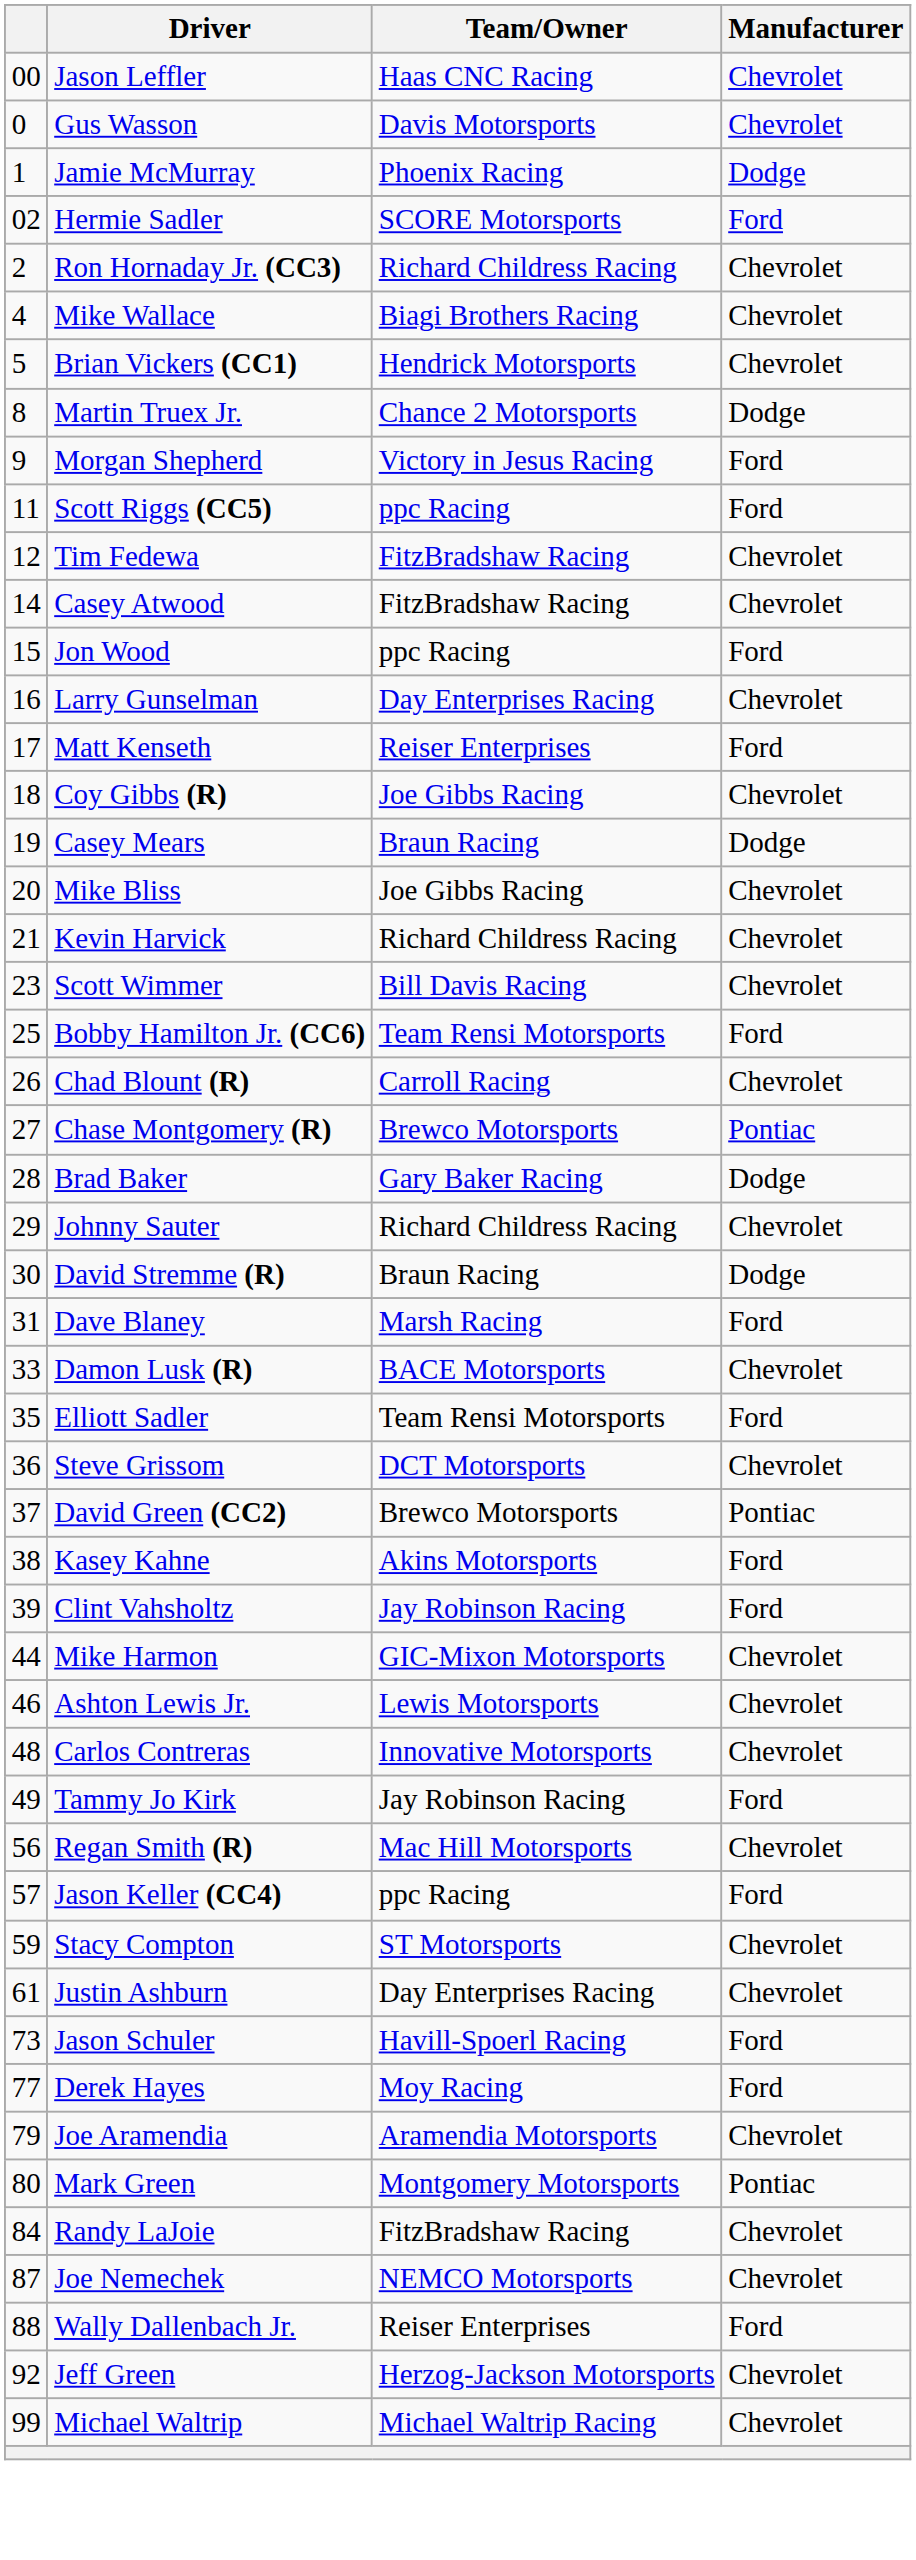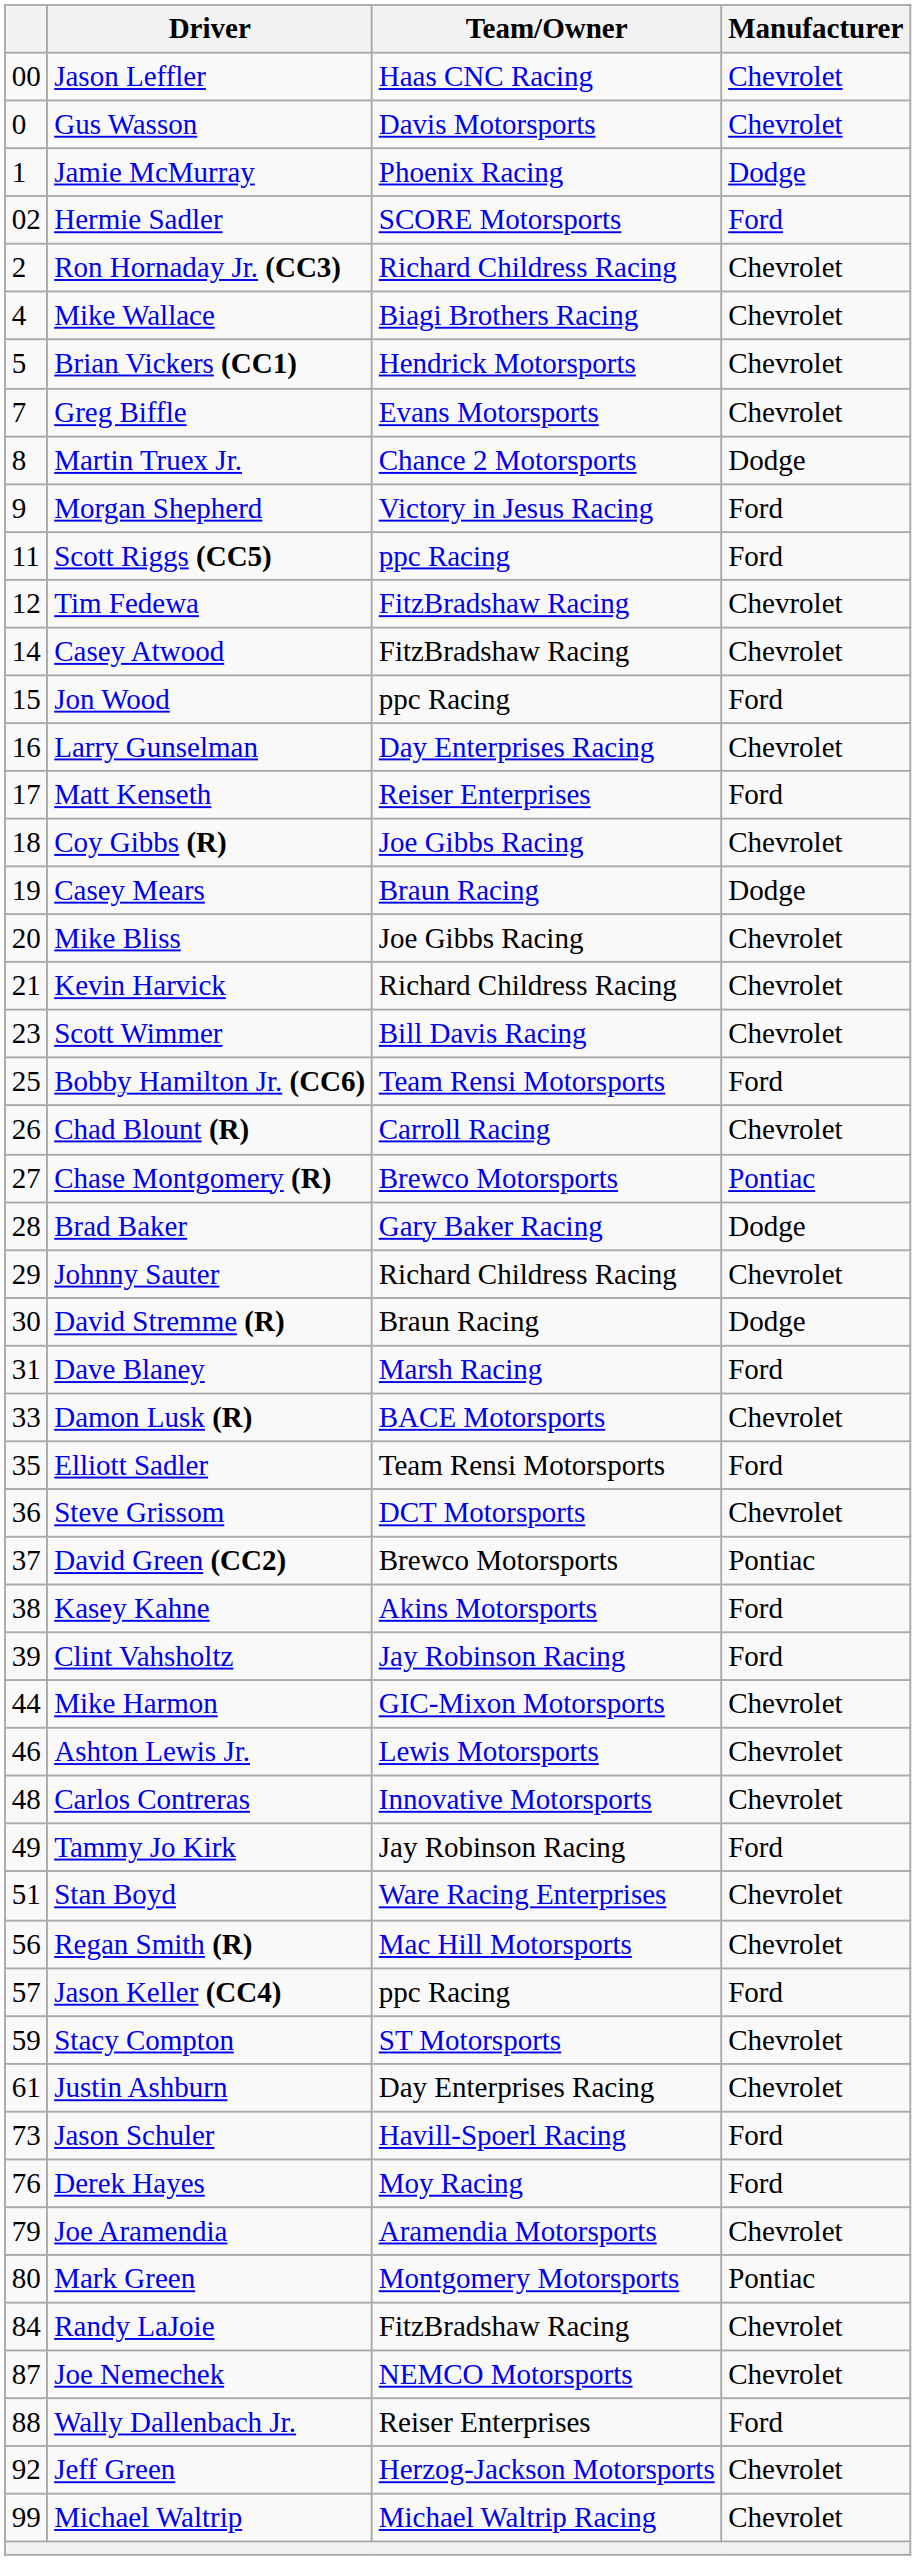 <table class="wikitable" style="font-size:95%">
 <tr>
 <th></th>
 <th>Driver</th>
 <th>Team/Owner</th>
 <th>Manufacturer</th>
 </tr>
 <tr>
 <td>00</td>
 <td><a href='#'>Jason Leffler</a></td>
 <td><a href='#'>Haas CNC Racing</a></td>
 <td><a href='#'>Chevrolet</a></td>
 </tr>
 <tr>
 <td>0</td>
 <td><a href='#'>Gus Wasson</a></td>
 <td><a href='#'>Davis Motorsports</a></td>
 <td><a href='#'>Chevrolet</a></td>
 </tr>
 <tr>
 <td>1</td>
 <td><a href='#'>Jamie McMurray</a></td>
 <td><a href='#'>Phoenix Racing</a></td>
 <td><a href='#'>Dodge</a></td>
 </tr>
 <tr>
 <td>02</td>
 <td><a href='#'>Hermie Sadler</a></td>
 <td><a href='#'>SCORE Motorsports</a></td>
 <td><a href='#'>Ford</a></td>
 </tr>
 <tr>
 <td>2</td>
 <td><a href='#'>Ron Hornaday Jr.</a> <strong>(CC3)</strong></td>
 <td><a href='#'>Richard Childress Racing</a></td>
 <td>Chevrolet</td>
 </tr>
 <tr>
 <td>4</td>
 <td><a href='#'>Mike Wallace</a></td>
 <td><a href='#'>Biagi Brothers Racing</a></td>
 <td>Chevrolet</td>
 </tr>
 <tr>
 <td>5</td>
 <td><a href='#'>Brian Vickers</a> <strong>(CC1)</strong></td>
 <td><a href='#'>Hendrick Motorsports</a></td>
+<td>Chevrolet</td>
+</tr>
+<tr>
+<td>7</td>
+<td><a href='#'>Greg Biffle</a></td>
+<td><a href='#'>Evans Motorsports</a></td>
 <td>Chevrolet</td>
 </tr>
 <tr>
 <td>8</td>
 <td><a href='#'>Martin Truex Jr.</a></td>
 <td><a href='#'>Chance 2 Motorsports</a></td>
 <td>Dodge</td>
 </tr>
 <tr>
 <td>9</td>
 <td><a href='#'>Morgan Shepherd</a></td>
 <td><a href='#'>Victory in Jesus Racing</a></td>
 <td>Ford</td>
 </tr>
 <tr>
 <td>11</td>
 <td><a href='#'>Scott Riggs</a> <strong>(CC5)</strong></td>
 <td><a href='#'>ppc Racing</a></td>
 <td>Ford</td>
 </tr>
 <tr>
 <td>12</td>
 <td><a href='#'>Tim Fedewa</a></td>
 <td><a href='#'>FitzBradshaw Racing</a></td>
 <td>Chevrolet</td>
 </tr>
 <tr>
 <td>14</td>
 <td><a href='#'>Casey Atwood</a></td>
 <td>FitzBradshaw Racing</td>
 <td>Chevrolet</td>
 </tr>
 <tr>
 <td>15</td>
 <td><a href='#'>Jon Wood</a></td>
 <td>ppc Racing</td>
 <td>Ford</td>
 </tr>
 <tr>
 <td>16</td>
 <td><a href='#'>Larry Gunselman</a></td>
 <td><a href='#'>Day Enterprises Racing</a></td>
 <td>Chevrolet</td>
 </tr>
 <tr>
 <td>17</td>
 <td><a href='#'>Matt Kenseth</a></td>
 <td><a href='#'>Reiser Enterprises</a></td>
 <td>Ford</td>
 </tr>
 <tr>
 <td>18</td>
 <td><a href='#'>Coy Gibbs</a> <strong>(R)</strong></td>
 <td><a href='#'>Joe Gibbs Racing</a></td>
 <td>Chevrolet</td>
 </tr>
 <tr>
 <td>19</td>
 <td><a href='#'>Casey Mears</a></td>
 <td><a href='#'>Braun Racing</a></td>
 <td>Dodge</td>
 </tr>
 <tr>
 <td>20</td>
 <td><a href='#'>Mike Bliss</a></td>
 <td>Joe Gibbs Racing</td>
 <td>Chevrolet</td>
 </tr>
 <tr>
 <td>21</td>
 <td><a href='#'>Kevin Harvick</a></td>
 <td>Richard Childress Racing</td>
 <td>Chevrolet</td>
 </tr>
 <tr>
 <td>23</td>
 <td><a href='#'>Scott Wimmer</a></td>
 <td><a href='#'>Bill Davis Racing</a></td>
 <td>Chevrolet</td>
 </tr>
 <tr>
 <td>25</td>
 <td><a href='#'>Bobby Hamilton Jr.</a> <strong>(CC6)</strong></td>
 <td><a href='#'>Team Rensi Motorsports</a></td>
 <td>Ford</td>
 </tr>
 <tr>
 <td>26</td>
 <td><a href='#'>Chad Blount</a> <strong>(R)</strong></td>
 <td><a href='#'>Carroll Racing</a></td>
 <td>Chevrolet</td>
 </tr>
 <tr>
 <td>27</td>
 <td><a href='#'>Chase Montgomery</a> <strong>(R)</strong></td>
 <td><a href='#'>Brewco Motorsports</a></td>
 <td><a href='#'>Pontiac</a></td>
 </tr>
 <tr>
 <td>28</td>
 <td><a href='#'>Brad Baker</a></td>
 <td><a href='#'>Gary Baker Racing</a></td>
 <td>Dodge</td>
 </tr>
 <tr>
 <td>29</td>
 <td><a href='#'>Johnny Sauter</a></td>
 <td>Richard Childress Racing</td>
 <td>Chevrolet</td>
 </tr>
 <tr>
 <td>30</td>
 <td><a href='#'>David Stremme</a> <strong>(R)</strong></td>
 <td>Braun Racing</td>
 <td>Dodge</td>
 </tr>
 <tr>
 <td>31</td>
 <td><a href='#'>Dave Blaney</a></td>
 <td><a href='#'>Marsh Racing</a></td>
 <td>Ford</td>
 </tr>
 <tr>
 <td>33</td>
 <td><a href='#'>Damon Lusk</a> <strong>(R)</strong></td>
 <td><a href='#'>BACE Motorsports</a></td>
 <td>Chevrolet</td>
 </tr>
 <tr>
 <td>35</td>
 <td><a href='#'>Elliott Sadler</a></td>
 <td>Team Rensi Motorsports</td>
 <td>Ford</td>
 </tr>
 <tr>
 <td>36</td>
 <td><a href='#'>Steve Grissom</a></td>
 <td><a href='#'>DCT Motorsports</a></td>
 <td>Chevrolet</td>
 </tr>
 <tr>
 <td>37</td>
 <td><a href='#'>David Green</a> <strong>(CC2)</strong></td>
 <td>Brewco Motorsports</td>
 <td>Pontiac</td>
 </tr>
 <tr>
 <td>38</td>
 <td><a href='#'>Kasey Kahne</a></td>
 <td><a href='#'>Akins Motorsports</a></td>
 <td>Ford</td>
 </tr>
 <tr>
 <td>39</td>
 <td><a href='#'>Clint Vahsholtz</a></td>
 <td><a href='#'>Jay Robinson Racing</a></td>
 <td>Ford</td>
 </tr>
 <tr>
 <td>44</td>
 <td><a href='#'>Mike Harmon</a></td>
 <td><a href='#'>GIC-Mixon Motorsports</a></td>
 <td>Chevrolet</td>
 </tr>
 <tr>
 <td>46</td>
 <td><a href='#'>Ashton Lewis Jr.</a></td>
 <td><a href='#'>Lewis Motorsports</a></td>
 <td>Chevrolet</td>
 </tr>
 <tr>
 <td>48</td>
 <td><a href='#'>Carlos Contreras</a></td>
 <td><a href='#'>Innovative Motorsports</a></td>
 <td>Chevrolet</td>
 </tr>
 <tr>
 <td>49</td>
 <td><a href='#'>Tammy Jo Kirk</a></td>
 <td>Jay Robinson Racing</td>
 <td>Ford</td>
 </tr>
 <tr>
+<td>51</td>
+<td><a href='#'>Stan Boyd</a></td>
+<td><a href='#'>Ware Racing Enterprises</a></td>
+<td>Chevrolet</td>
+</tr>
+<tr>
 <td>56</td>
 <td><a href='#'>Regan Smith</a> <strong>(R)</strong></td>
 <td><a href='#'>Mac Hill Motorsports</a></td>
 <td>Chevrolet</td>
 </tr>
 <tr>
 <td>57</td>
 <td><a href='#'>Jason Keller</a> <strong>(CC4)</strong></td>
 <td>ppc Racing</td>
 <td>Ford</td>
 </tr>
 <tr>
 <td>59</td>
 <td><a href='#'>Stacy Compton</a></td>
 <td><a href='#'>ST Motorsports</a></td>
 <td>Chevrolet</td>
 </tr>
 <tr>
 <td>61</td>
 <td><a href='#'>Justin Ashburn</a></td>
 <td>Day Enterprises Racing</td>
 <td>Chevrolet</td>
 </tr>
 <tr>
 <td>73</td>
 <td><a href='#'>Jason Schuler</a></td>
 <td><a href='#'>Havill-Spoerl Racing</a></td>
 <td>Ford</td>
 </tr>
 <tr>
-<td>77</td>
+<td>76</td>
 <td><a href='#'>Derek Hayes</a></td>
 <td><a href='#'>Moy Racing</a></td>
 <td>Ford</td>
 </tr>
 <tr>
 <td>79</td>
 <td><a href='#'>Joe Aramendia</a></td>
 <td><a href='#'>Aramendia Motorsports</a></td>
 <td>Chevrolet</td>
 </tr>
 <tr>
 <td>80</td>
 <td><a href='#'>Mark Green</a></td>
 <td><a href='#'>Montgomery Motorsports</a></td>
 <td>Pontiac</td>
 </tr>
 <tr>
 <td>84</td>
 <td><a href='#'>Randy LaJoie</a></td>
 <td>FitzBradshaw Racing</td>
 <td>Chevrolet</td>
 </tr>
 <tr>
 <td>87</td>
 <td><a href='#'>Joe Nemechek</a></td>
 <td><a href='#'>NEMCO Motorsports</a></td>
 <td>Chevrolet</td>
 </tr>
 <tr>
 <td>88</td>
 <td><a href='#'>Wally Dallenbach Jr.</a></td>
 <td>Reiser Enterprises</td>
 <td>Ford</td>
 </tr>
 <tr>
 <td>92</td>
 <td><a href='#'>Jeff Green</a></td>
 <td><a href='#'>Herzog-Jackson Motorsports</a></td>
 <td>Chevrolet</td>
 </tr>
 <tr>
 <td>99</td>
 <td><a href='#'>Michael Waltrip</a></td>
 <td><a href='#'>Michael Waltrip Racing</a></td>
 <td>Chevrolet</td>
 </tr>
 <tr>
 <th colspan="4"></th>
 </tr>
 </table>
